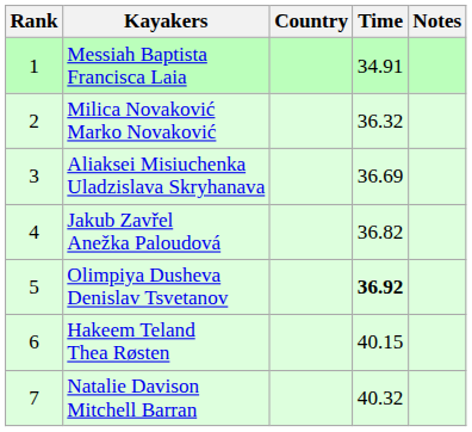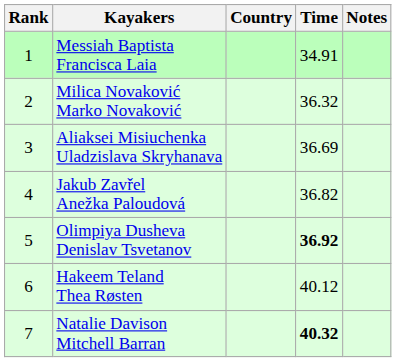 <table class="wikitable" style="text-align:center">
 <tr>
 <th>Rank</th>
 <th>Kayakers</th>
 <th>Country</th>
 <th>Time</th>
 <th>Notes</th>
 </tr>
 <tr bgcolor=bbffbb>
 <td>1</td>
 <td align="left"><a href='#'>Messiah Baptista</a><br><a href='#'>Francisca Laia</a></td>
 <td align="left"></td>
 <td>34.91</td>
 <td></td>
 </tr>
 <tr bgcolor=ddffdd>
 <td>2</td>
 <td align="left"><a href='#'>Milica Novaković</a><br><a href='#'>Marko Novaković</a></td>
 <td align="left"></td>
 <td>36.32</td>
 <td></td>
 </tr>
 <tr bgcolor=ddffdd>
 <td>3</td>
 <td align="left"><a href='#'>Aliaksei Misiuchenka</a><br><a href='#'>Uladzislava Skryhanava</a></td>
 <td align="left"></td>
 <td>36.69</td>
 <td></td>
 </tr>
 <tr bgcolor=ddffdd>
 <td>4</td>
 <td align="left"><a href='#'>Jakub Zavřel</a><br><a href='#'>Anežka Paloudová</a></td>
 <td align="left"></td>
 <td>36.82</td>
 <td></td>
 </tr>
 <tr bgcolor=ddffdd>
 <td>5</td>
 <td align="left"><a href='#'>Olimpiya Dusheva</a><br><a href='#'>Denislav Tsvetanov</a></td>
 <td align="left"></td>
 <td><strong>36.92</strong></td>
 <td></td>
 </tr>
 <tr bgcolor=ddffdd>
 <td>6</td>
 <td align="left"><a href='#'>Hakeem Teland</a><br><a href='#'>Thea Røsten</a></td>
 <td align="left"></td>
-<td>40.15</td>
+<td>40.12</td>
 <td></td>
 </tr>
 <tr bgcolor=ddffdd>
 <td>7</td>
 <td align="left"><a href='#'>Natalie Davison</a><br><a href='#'>Mitchell Barran</a></td>
 <td align="left"></td>
-<td>40.32</td>
+<td><strong>40.32</strong></td>
 <td></td>
 </tr>
 </table>
